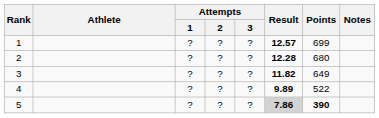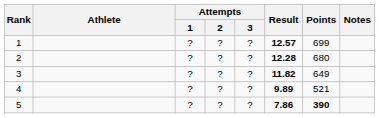 <table class="wikitable" style="text-align:center">
 <tr>
 <th rowspan=2 width=40>Rank</th>
 <th rowspan=2 width=250>Athlete</th>
 <th colspan=3>Attempts</th>
 <th rowspan=2 width=55>Result</th>
 <th rowspan=2 width=55>Points</th>
 <th rowspan=2 width=50>Notes</th>
 </tr>
 <tr>
 <th width=45>1</th>
 <th width=45>2</th>
 <th width=45>3</th>
 </tr>
 <tr>
 <td>1</td>
 <td align=left></td>
 <td>?</td>
 <td>?</td>
 <td>?</td>
 <td><strong>12.57</strong></td>
 <td>699</td>
 <td></td>
 </tr>
 <tr>
 <td>2</td>
 <td align=left></td>
 <td>?</td>
 <td>?</td>
 <td>?</td>
 <td><strong>12.28</strong></td>
 <td>680</td>
 <td></td>
 </tr>
 <tr>
 <td>3</td>
 <td align=left></td>
 <td>?</td>
 <td>?</td>
 <td>?</td>
 <td><strong>11.82</strong></td>
 <td>649</td>
 <td></td>
 </tr>
 <tr>
 <td>4</td>
 <td align=left></td>
 <td>?</td>
 <td>?</td>
 <td>?</td>
 <td><strong>9.89</strong></td>
-<td>522</td>
+<td>521</td>
 <td></td>
 </tr>
 <tr>
 <td>5</td>
 <td align=left></td>
 <td>?</td>
 <td>?</td>
 <td>?</td>
-<td style="background: lightgrey;"><strong>7.86</strong></td>
+<td><strong>7.86</strong></td>
 <td><strong>390</strong></td>
 <td></td>
 </tr>
 </table>
